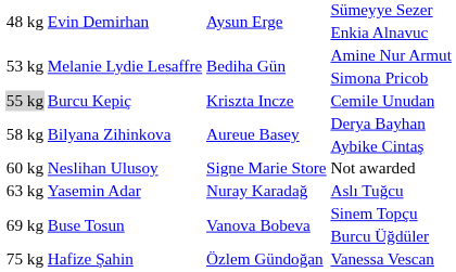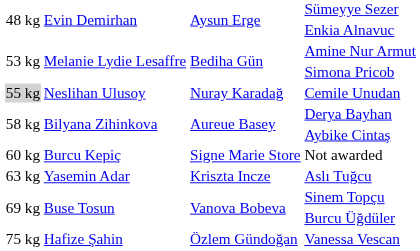 <table>
 <tr>
 <td rowspan=2>48 kg</td>
 <td rowspan=2> <a href='#'>Evin Demirhan</a></td>
 <td rowspan=2> <a href='#'>Aysun Erge</a></td>
 <td> <a href='#'>Sümeyye Sezer</a></td>
 </tr>
 <tr>
 <td> <a href='#'>Enkia Alnavuc</a></td>
 </tr>
 <tr>
 <td rowspan=2>53 kg</td>
 <td rowspan=2> <a href='#'>Melanie Lydie Lesaffre</a></td>
 <td rowspan=2> <a href='#'>Bediha Gün</a></td>
 <td> <a href='#'>Amine Nur Armut</a></td>
 </tr>
 <tr>
 <td> <a href='#'>Simona Pricob</a></td>
 </tr>
 <tr>
 <td style="background: lightgrey;">55 kg</td>
-<td> <a href='#'>Burcu Kepiç</a></td>
-<td> <a href='#'>Kriszta Incze</a></td>
+<td> <a href='#'>Neslihan Ulusoy</a></td>
+<td> <a href='#'>Nuray Karadağ</a></td>
 <td> <a href='#'>Cemile Unudan</a></td>
 </tr>
 <tr>
 <td rowspan=2>58 kg</td>
 <td rowspan=2> <a href='#'>Bilyana Zihinkova</a></td>
 <td rowspan=2> <a href='#'>Aureue Basey</a></td>
 <td> <a href='#'>Derya Bayhan</a></td>
 </tr>
 <tr>
 <td> <a href='#'>Aybike Cintaş</a></td>
 </tr>
 <tr>
 <td>60 kg</td>
-<td> <a href='#'>Neslihan Ulusoy</a></td>
+<td> <a href='#'>Burcu Kepiç</a></td>
 <td> <a href='#'>Signe Marie Store</a></td>
 <td>Not awarded</td>
 </tr>
 <tr>
 <td>63 kg</td>
 <td> <a href='#'>Yasemin Adar</a></td>
-<td> <a href='#'>Nuray Karadağ</a></td>
+<td> <a href='#'>Kriszta Incze</a></td>
 <td> <a href='#'>Aslı Tuğcu</a></td>
 </tr>
 <tr>
 <td rowspan=2>69 kg</td>
 <td rowspan=2> <a href='#'>Buse Tosun</a></td>
 <td rowspan=2> <a href='#'>Vanova Bobeva</a></td>
 <td> <a href='#'>Sinem Topçu</a></td>
 </tr>
 <tr>
 <td> <a href='#'>Burcu Üğdüler</a></td>
 </tr>
 <tr>
 <td>75 kg</td>
 <td> <a href='#'>Hafize Şahin</a></td>
 <td> <a href='#'>Özlem Gündoğan</a></td>
 <td> <a href='#'>Vanessa Vescan</a></td>
 </tr>
 <tr>
 </tr>
 </table>
